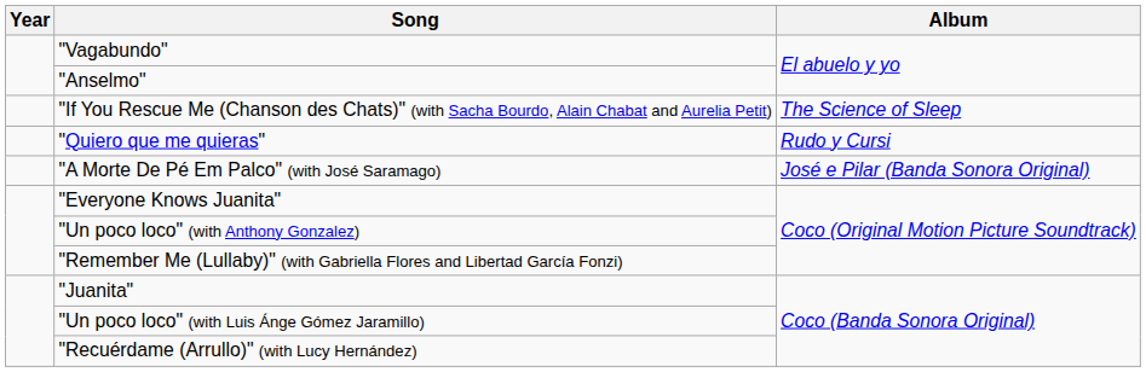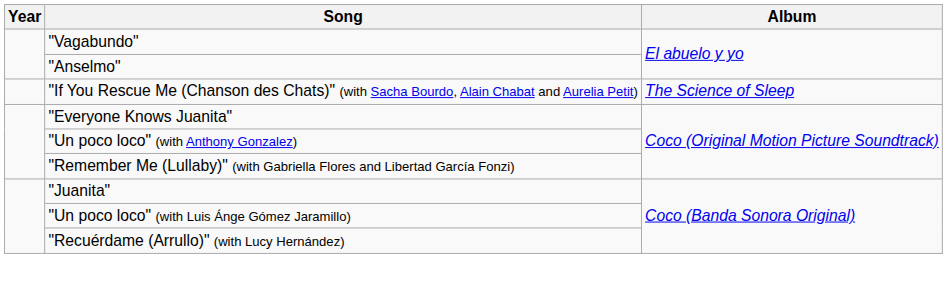 <table class="wikitable">
 <tr>
 <th>Year</th>
 <th>Song</th>
 <th>Album</th>
 </tr>
 <tr>
 <td rowspan="2"></td>
 <td>"Vagabundo"</td>
 <td rowspan="2"><em><a href='#'>El abuelo y yo</a></em></td>
 </tr>
 <tr>
 <td>"Anselmo"</td>
 </tr>
 <tr>
 <td rowspan="1"></td>
 <td>"If You Rescue Me (Chanson des Chats)" <small>(with <a href='#'>Sacha Bourdo</a>, <a href='#'>Alain Chabat</a> and <a href='#'>Aurelia Petit</a>)</small></td>
 <td rowspan="1"><em><a href='#'>The Science of Sleep</a></em></td>
-</tr>
-<tr>
-<td rowspan="1"></td>
-<td>"<a href='#'>Quiero que me quieras</a>"</td>
-<td rowspan="1"><em><a href='#'>Rudo y Cursi</a></em></td>
-</tr>
-<tr>
-<td rowspan="1"></td>
-<td>"A Morte De Pé Em Palco" <small>(with José Saramago)</small></td>
-<td rowspan="1"><em><a href='#'>José e Pilar (Banda Sonora Original)</a></em></td>
 </tr>
 <tr>
 <td rowspan="3"></td>
 <td>"Everyone Knows Juanita"</td>
 <td rowspan="3"><em><a href='#'>Coco (Original Motion Picture Soundtrack)</a></em></td>
 </tr>
 <tr>
 <td>"Un poco loco" <small>(with <a href='#'>Anthony Gonzalez</a>)</small></td>
 </tr>
 <tr>
 <td>"Remember Me (Lullaby)" <small>(with Gabriella Flores and Libertad García Fonzi)</small></td>
 </tr>
 <tr>
 <td rowspan="3"></td>
 <td>"Juanita"</td>
 <td rowspan="3"><em><a href='#'>Coco (Banda Sonora Original)</a></em></td>
 </tr>
 <tr>
 <td>"Un poco loco" <small>(with Luis Ánge Gómez Jaramillo)</small></td>
 </tr>
 <tr>
 <td>"Recuérdame (Arrullo)" <small>(with Lucy Hernández)</small></td>
 </tr>
 </table>
